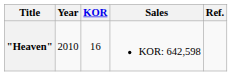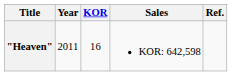 <table class="wikitable sortable plainrowheaders" style="text-align:center">
 <tr>
 <th>Title</th>
 <th>Year</th>
 <th><a href='#'>KOR</a></th>
 <th scope="col">Sales</th>
 <th scope="col">Ref.</th>
 </tr>
 <tr>
 <th scope="row">"Heaven"</th>
-<td>2010</td>
+<td>2011</td>
 <td>16</td>
 <td><br><ul><li>KOR: 642,598</li></ul></td>
 <td></td>
 </tr>
 </table>
